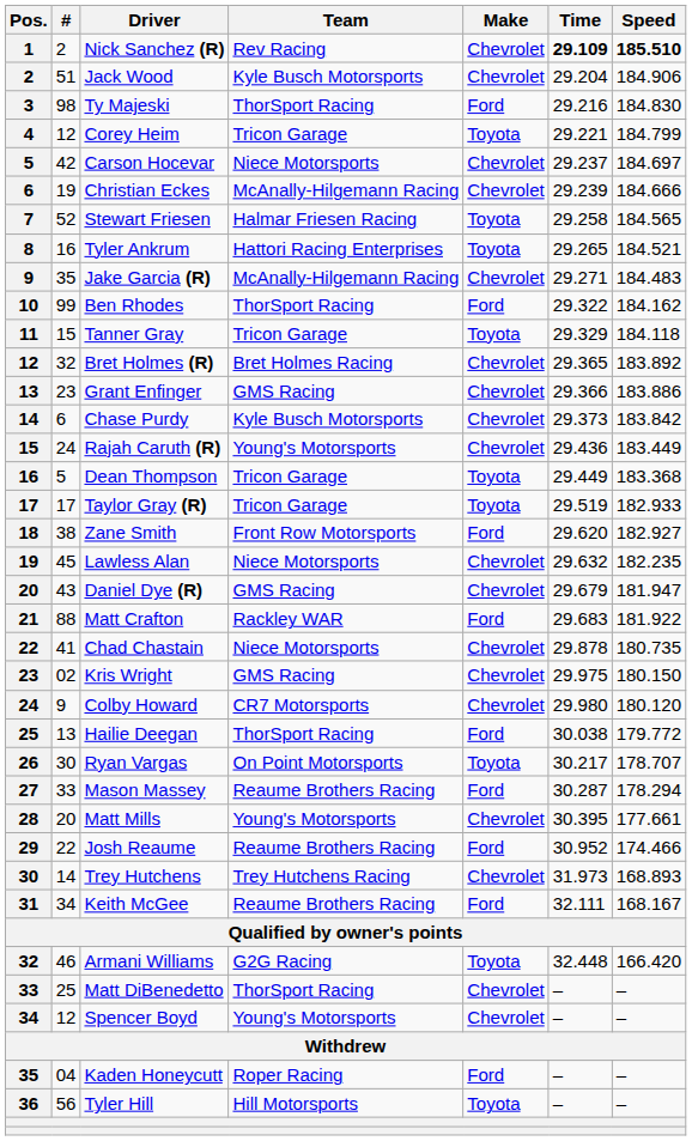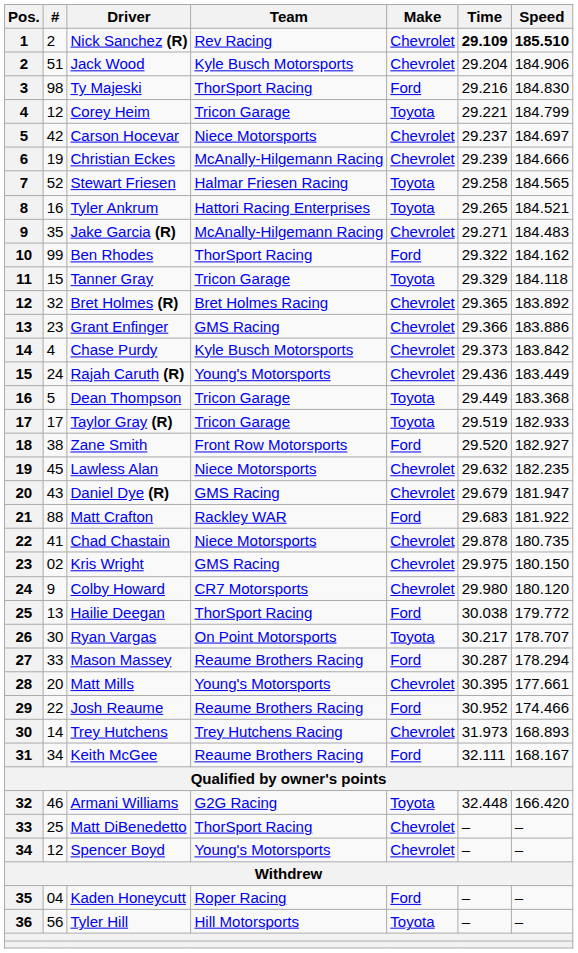 <table class="wikitable" style="font-size:95%">
 <tr>
 <th>Pos.</th>
 <th>#</th>
 <th>Driver</th>
 <th>Team</th>
 <th>Make</th>
 <th>Time</th>
 <th>Speed</th>
 </tr>
 <tr>
 <th>1</th>
 <td>2</td>
 <td><a href='#'>Nick Sanchez</a> <strong>(R)</strong></td>
 <td><a href='#'>Rev Racing</a></td>
 <td><a href='#'>Chevrolet</a></td>
 <td><strong>29.109</strong></td>
 <td><strong>185.510</strong></td>
 </tr>
 <tr>
 <th>2</th>
 <td>51</td>
 <td><a href='#'>Jack Wood</a></td>
 <td><a href='#'>Kyle Busch Motorsports</a></td>
 <td><a href='#'>Chevrolet</a></td>
 <td>29.204</td>
 <td>184.906</td>
 </tr>
 <tr>
 <th>3</th>
 <td>98</td>
 <td><a href='#'>Ty Majeski</a></td>
 <td><a href='#'>ThorSport Racing</a></td>
 <td><a href='#'>Ford</a></td>
 <td>29.216</td>
 <td>184.830</td>
 </tr>
 <tr>
 <th>4</th>
 <td>12</td>
 <td><a href='#'>Corey Heim</a></td>
 <td><a href='#'>Tricon Garage</a></td>
 <td><a href='#'>Toyota</a></td>
 <td>29.221</td>
 <td>184.799</td>
 </tr>
 <tr>
 <th>5</th>
 <td>42</td>
 <td><a href='#'>Carson Hocevar</a></td>
 <td><a href='#'>Niece Motorsports</a></td>
 <td><a href='#'>Chevrolet</a></td>
 <td>29.237</td>
 <td>184.697</td>
 </tr>
 <tr>
 <th>6</th>
 <td>19</td>
 <td><a href='#'>Christian Eckes</a></td>
 <td><a href='#'>McAnally-Hilgemann Racing</a></td>
 <td><a href='#'>Chevrolet</a></td>
 <td>29.239</td>
 <td>184.666</td>
 </tr>
 <tr>
 <th>7</th>
 <td>52</td>
 <td><a href='#'>Stewart Friesen</a></td>
 <td><a href='#'>Halmar Friesen Racing</a></td>
 <td><a href='#'>Toyota</a></td>
 <td>29.258</td>
 <td>184.565</td>
 </tr>
 <tr>
 <th>8</th>
 <td>16</td>
 <td><a href='#'>Tyler Ankrum</a></td>
 <td><a href='#'>Hattori Racing Enterprises</a></td>
 <td><a href='#'>Toyota</a></td>
 <td>29.265</td>
 <td>184.521</td>
 </tr>
 <tr>
 <th>9</th>
 <td>35</td>
 <td><a href='#'>Jake Garcia</a> <strong>(R)</strong></td>
 <td><a href='#'>McAnally-Hilgemann Racing</a></td>
 <td><a href='#'>Chevrolet</a></td>
 <td>29.271</td>
 <td>184.483</td>
 </tr>
 <tr>
 <th>10</th>
 <td>99</td>
 <td><a href='#'>Ben Rhodes</a></td>
 <td><a href='#'>ThorSport Racing</a></td>
 <td><a href='#'>Ford</a></td>
 <td>29.322</td>
 <td>184.162</td>
 </tr>
 <tr>
 <th>11</th>
 <td>15</td>
 <td><a href='#'>Tanner Gray</a></td>
 <td><a href='#'>Tricon Garage</a></td>
 <td><a href='#'>Toyota</a></td>
 <td>29.329</td>
 <td>184.118</td>
 </tr>
 <tr>
 <th>12</th>
 <td>32</td>
 <td><a href='#'>Bret Holmes</a> <strong>(R)</strong></td>
 <td><a href='#'>Bret Holmes Racing</a></td>
 <td><a href='#'>Chevrolet</a></td>
 <td>29.365</td>
 <td>183.892</td>
 </tr>
 <tr>
 <th>13</th>
 <td>23</td>
 <td><a href='#'>Grant Enfinger</a></td>
 <td><a href='#'>GMS Racing</a></td>
 <td><a href='#'>Chevrolet</a></td>
 <td>29.366</td>
 <td>183.886</td>
 </tr>
 <tr>
 <th>14</th>
-<td>6</td>
+<td>4</td>
 <td><a href='#'>Chase Purdy</a></td>
 <td><a href='#'>Kyle Busch Motorsports</a></td>
 <td><a href='#'>Chevrolet</a></td>
 <td>29.373</td>
 <td>183.842</td>
 </tr>
 <tr>
 <th>15</th>
 <td>24</td>
 <td><a href='#'>Rajah Caruth</a> <strong>(R)</strong></td>
 <td><a href='#'>Young's Motorsports</a></td>
 <td><a href='#'>Chevrolet</a></td>
 <td>29.436</td>
 <td>183.449</td>
 </tr>
 <tr>
 <th>16</th>
 <td>5</td>
 <td><a href='#'>Dean Thompson</a></td>
 <td><a href='#'>Tricon Garage</a></td>
 <td><a href='#'>Toyota</a></td>
 <td>29.449</td>
 <td>183.368</td>
 </tr>
 <tr>
 <th>17</th>
 <td>17</td>
 <td><a href='#'>Taylor Gray</a> <strong>(R)</strong></td>
 <td><a href='#'>Tricon Garage</a></td>
 <td><a href='#'>Toyota</a></td>
 <td>29.519</td>
 <td>182.933</td>
 </tr>
 <tr>
 <th>18</th>
 <td>38</td>
 <td><a href='#'>Zane Smith</a></td>
 <td><a href='#'>Front Row Motorsports</a></td>
 <td><a href='#'>Ford</a></td>
-<td>29.620</td>
+<td>29.520</td>
 <td>182.927</td>
 </tr>
 <tr>
 <th>19</th>
 <td>45</td>
 <td><a href='#'>Lawless Alan</a></td>
 <td><a href='#'>Niece Motorsports</a></td>
 <td><a href='#'>Chevrolet</a></td>
 <td>29.632</td>
 <td>182.235</td>
 </tr>
 <tr>
 <th>20</th>
 <td>43</td>
 <td><a href='#'>Daniel Dye</a> <strong>(R)</strong></td>
 <td><a href='#'>GMS Racing</a></td>
 <td><a href='#'>Chevrolet</a></td>
 <td>29.679</td>
 <td>181.947</td>
 </tr>
 <tr>
 <th>21</th>
 <td>88</td>
 <td><a href='#'>Matt Crafton</a></td>
 <td><a href='#'>Rackley WAR</a></td>
 <td><a href='#'>Ford</a></td>
 <td>29.683</td>
 <td>181.922</td>
 </tr>
 <tr>
 <th>22</th>
 <td>41</td>
 <td><a href='#'>Chad Chastain</a></td>
 <td><a href='#'>Niece Motorsports</a></td>
 <td><a href='#'>Chevrolet</a></td>
 <td>29.878</td>
 <td>180.735</td>
 </tr>
 <tr>
 <th>23</th>
 <td>02</td>
 <td><a href='#'>Kris Wright</a></td>
 <td><a href='#'>GMS Racing</a></td>
 <td><a href='#'>Chevrolet</a></td>
 <td>29.975</td>
 <td>180.150</td>
 </tr>
 <tr>
 <th>24</th>
 <td>9</td>
 <td><a href='#'>Colby Howard</a></td>
 <td><a href='#'>CR7 Motorsports</a></td>
 <td><a href='#'>Chevrolet</a></td>
 <td>29.980</td>
 <td>180.120</td>
 </tr>
 <tr>
 <th>25</th>
 <td>13</td>
 <td><a href='#'>Hailie Deegan</a></td>
 <td><a href='#'>ThorSport Racing</a></td>
 <td><a href='#'>Ford</a></td>
 <td>30.038</td>
 <td>179.772</td>
 </tr>
 <tr>
 <th>26</th>
 <td>30</td>
 <td><a href='#'>Ryan Vargas</a></td>
 <td><a href='#'>On Point Motorsports</a></td>
 <td><a href='#'>Toyota</a></td>
 <td>30.217</td>
 <td>178.707</td>
 </tr>
 <tr>
 <th>27</th>
 <td>33</td>
 <td><a href='#'>Mason Massey</a></td>
 <td><a href='#'>Reaume Brothers Racing</a></td>
 <td><a href='#'>Ford</a></td>
 <td>30.287</td>
 <td>178.294</td>
 </tr>
 <tr>
 <th>28</th>
 <td>20</td>
 <td><a href='#'>Matt Mills</a></td>
 <td><a href='#'>Young's Motorsports</a></td>
 <td><a href='#'>Chevrolet</a></td>
 <td>30.395</td>
 <td>177.661</td>
 </tr>
 <tr>
 <th>29</th>
 <td>22</td>
 <td><a href='#'>Josh Reaume</a></td>
 <td><a href='#'>Reaume Brothers Racing</a></td>
 <td><a href='#'>Ford</a></td>
 <td>30.952</td>
 <td>174.466</td>
 </tr>
 <tr>
 <th>30</th>
 <td>14</td>
 <td><a href='#'>Trey Hutchens</a></td>
 <td><a href='#'>Trey Hutchens Racing</a></td>
 <td><a href='#'>Chevrolet</a></td>
 <td>31.973</td>
 <td>168.893</td>
 </tr>
 <tr>
 <th>31</th>
 <td>34</td>
 <td><a href='#'>Keith McGee</a></td>
 <td><a href='#'>Reaume Brothers Racing</a></td>
 <td><a href='#'>Ford</a></td>
 <td>32.111</td>
 <td>168.167</td>
 </tr>
 <tr>
 <th colspan="7">Qualified by owner's points</th>
 </tr>
 <tr>
 <th>32</th>
 <td>46</td>
 <td><a href='#'>Armani Williams</a></td>
 <td><a href='#'>G2G Racing</a></td>
 <td><a href='#'>Toyota</a></td>
 <td>32.448</td>
 <td>166.420</td>
 </tr>
 <tr>
 <th>33</th>
 <td>25</td>
 <td><a href='#'>Matt DiBenedetto</a></td>
 <td><a href='#'>ThorSport Racing</a></td>
 <td><a href='#'>Chevrolet</a></td>
 <td>–</td>
 <td>–</td>
 </tr>
 <tr>
 <th>34</th>
 <td>12</td>
 <td><a href='#'>Spencer Boyd</a></td>
 <td><a href='#'>Young's Motorsports</a></td>
 <td><a href='#'>Chevrolet</a></td>
 <td>–</td>
 <td>–</td>
 </tr>
 <tr>
 <th colspan="7">Withdrew</th>
 </tr>
 <tr>
 <th>35</th>
 <td>04</td>
 <td><a href='#'>Kaden Honeycutt</a></td>
 <td><a href='#'>Roper Racing</a></td>
 <td><a href='#'>Ford</a></td>
 <td>–</td>
 <td>–</td>
 </tr>
 <tr>
 <th>36</th>
 <td>56</td>
 <td><a href='#'>Tyler Hill</a></td>
 <td><a href='#'>Hill Motorsports</a></td>
 <td><a href='#'>Toyota</a></td>
 <td>–</td>
 <td>–</td>
 </tr>
 <tr>
 <th colspan="7"></th>
 </tr>
 <tr>
 <th colspan="7"></th>
 </tr>
 </table>
